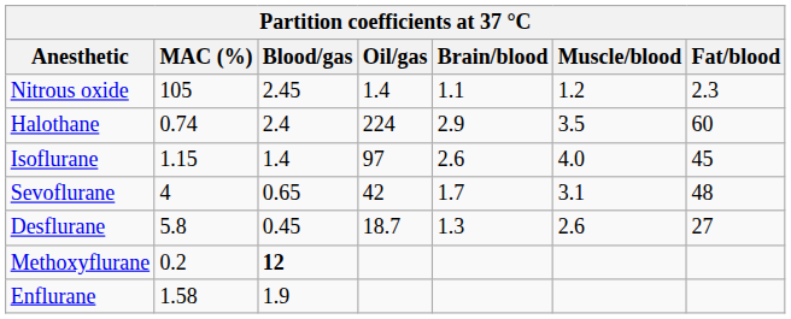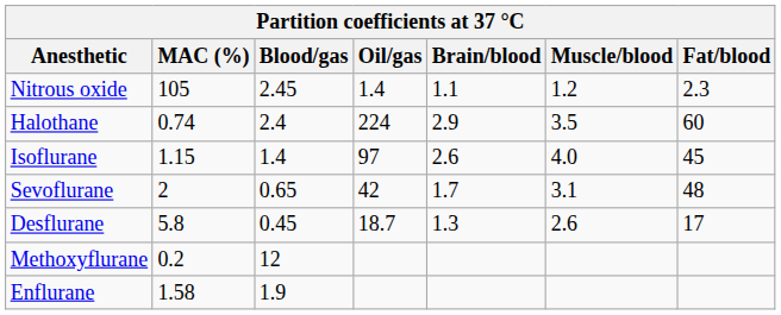 <table class="wikitable sortable">
 <tr>
 <th colspan="7">Partition coefficients at 37 °C</th>
 </tr>
 <tr>
 <th>Anesthetic</th>
 <th>MAC (%)</th>
 <th>Blood/gas</th>
 <th>Oil/gas</th>
 <th>Brain/blood</th>
 <th>Muscle/blood</th>
 <th>Fat/blood</th>
 </tr>
 <tr>
 <td><a href='#'>Nitrous oxide</a></td>
 <td>105</td>
 <td>2.45</td>
 <td>1.4</td>
 <td>1.1</td>
 <td>1.2</td>
 <td>2.3</td>
 </tr>
 <tr>
 <td><a href='#'>Halothane</a></td>
 <td>0.74</td>
 <td>2.4</td>
 <td>224</td>
 <td>2.9</td>
 <td>3.5</td>
 <td>60</td>
 </tr>
 <tr>
 <td><a href='#'>Isoflurane</a></td>
 <td>1.15</td>
 <td>1.4</td>
 <td>97</td>
 <td>2.6</td>
 <td>4.0</td>
 <td>45</td>
 </tr>
 <tr>
 <td><a href='#'>Sevoflurane</a></td>
-<td>4</td>
+<td>2</td>
 <td>0.65</td>
 <td>42</td>
 <td>1.7</td>
 <td>3.1</td>
 <td>48</td>
 </tr>
 <tr>
 <td><a href='#'>Desflurane</a></td>
 <td>5.8</td>
 <td>0.45</td>
 <td>18.7</td>
 <td>1.3</td>
 <td>2.6</td>
-<td>27</td>
+<td>17</td>
 </tr>
 <tr>
 <td><a href='#'>Methoxyflurane</a></td>
 <td>0.2</td>
-<td><strong>12</strong></td>
+<td>12</td>
 <td></td>
 <td></td>
 <td></td>
 <td></td>
 </tr>
 <tr>
 <td><a href='#'>Enflurane</a></td>
 <td>1.58</td>
 <td>1.9</td>
 <td></td>
 <td></td>
 <td></td>
 <td></td>
 </tr>
 </table>
